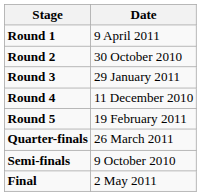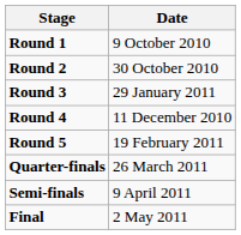 <table class="wikitable">
 <tr>
 <th><strong>Stage</strong></th>
 <th><strong>Date</strong></th>
 </tr>
 <tr>
 <td><strong>Round 1</strong></td>
-<td>9 April 2011</td>
+<td>9 October 2010</td>
 </tr>
 <tr>
 <td><strong>Round 2</strong></td>
 <td>30 October 2010</td>
 </tr>
 <tr>
 <td><strong>Round 3</strong></td>
 <td>29 January 2011</td>
 </tr>
 <tr>
 <td><strong>Round 4</strong></td>
 <td>11 December 2010</td>
 </tr>
 <tr>
 <td><strong>Round 5</strong></td>
 <td>19 February 2011</td>
 </tr>
 <tr>
 <td><strong>Quarter-finals</strong></td>
 <td>26 March 2011</td>
 </tr>
 <tr>
 <td><strong>Semi-finals</strong></td>
-<td>9 October 2010</td>
+<td>9 April 2011</td>
 </tr>
 <tr>
 <td><strong>Final</strong></td>
 <td>2 May 2011</td>
 </tr>
 </table>
